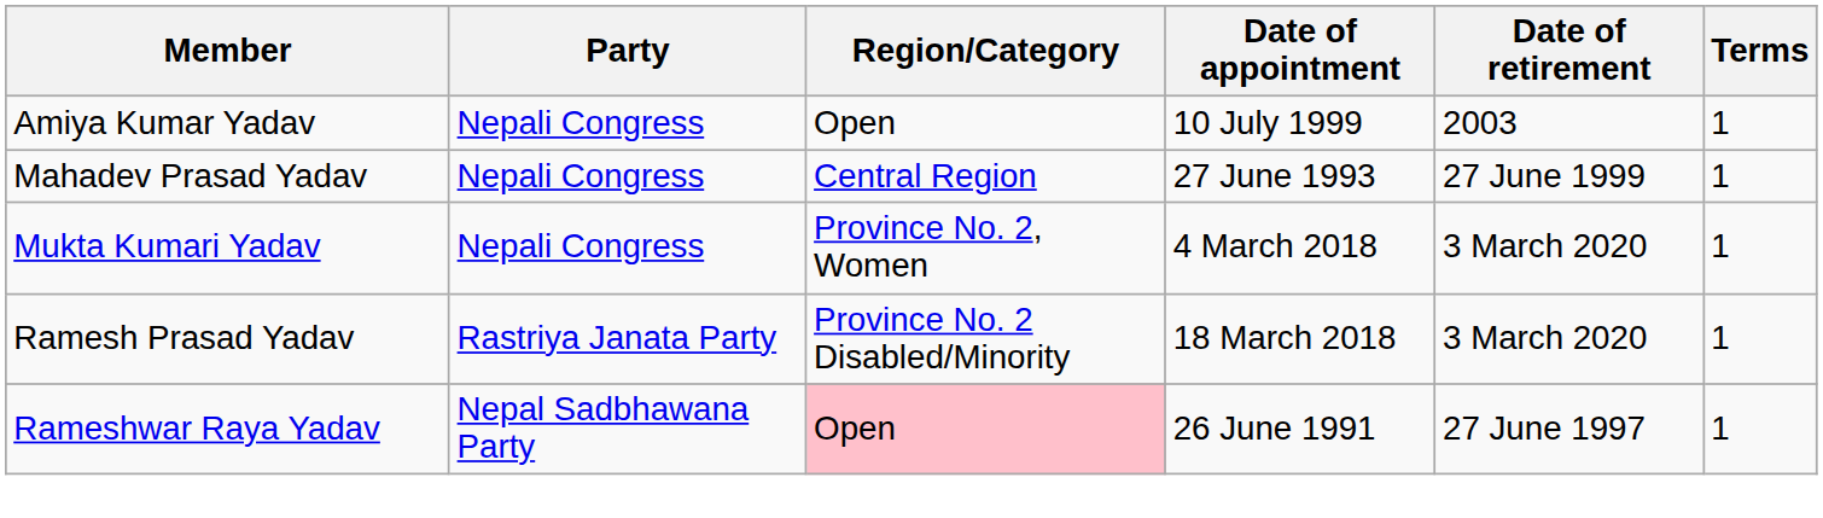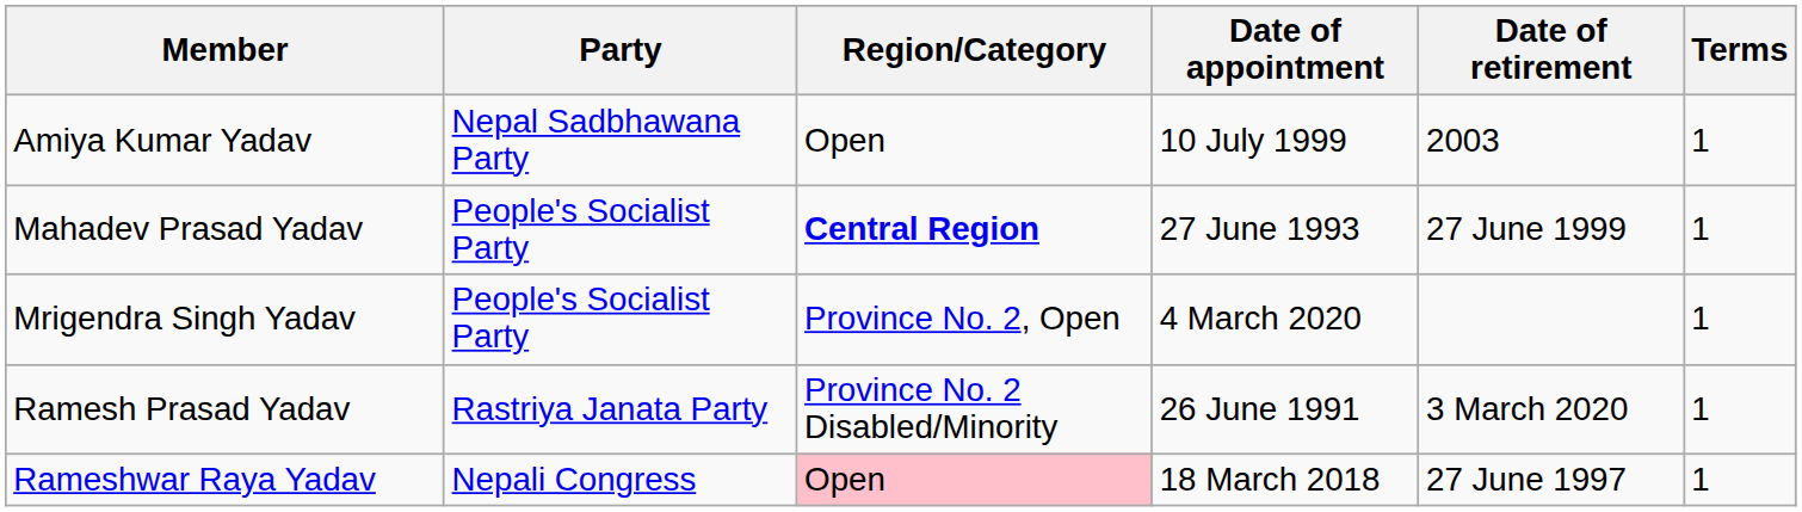 <table class="wikitable sortable">
 <tr>
 <th style="width: 25%;">Member</th>
 <th style="width: 20%;">Party</th>
 <th style="width: 20%;">Region/Category</th>
 <th style="width: 15%;">Date of appointment</th>
 <th style="width: 15%;">Date of retirement</th>
 <th style="width: 5%;">Terms</th>
 </tr>
 <tr>
 <td>Amiya Kumar Yadav</td>
-<td><a href='#'>Nepali Congress</a></td>
+<td><a href='#'>Nepal Sadbhawana Party</a></td>
 <td>Open</td>
 <td>10 July 1999</td>
 <td>2003</td>
 <td>1</td>
 </tr>
 <tr>
 <td>Mahadev Prasad Yadav</td>
-<td><a href='#'>Nepali Congress</a></td>
-<td><a href='#'>Central Region</a></td>
+<td><a href='#'>People's Socialist Party</a></td>
+<td><strong><a href='#'>Central Region</a></strong></td>
 <td>27 June 1993</td>
 <td>27 June 1999</td>
 <td>1</td>
 </tr>
 <tr>
-<td><a href='#'>Mukta Kumari Yadav</a></td>
-<td><a href='#'>Nepali Congress</a></td>
-<td><a href='#'>Province No. 2</a>, Women</td>
-<td>4 March 2018</td>
-<td>3 March 2020</td>
+<td>Mrigendra Singh Yadav</td>
+<td><a href='#'>People's Socialist Party</a></td>
+<td><a href='#'>Province No. 2</a>, Open</td>
+<td>4 March 2020</td>
+<td></td>
 <td>1</td>
 </tr>
 <tr>
 <td>Ramesh Prasad Yadav</td>
 <td><a href='#'>Rastriya Janata Party</a></td>
 <td><a href='#'>Province No. 2</a><br>Disabled/Minority</td>
-<td>18 March 2018</td>
+<td>26 June 1991</td>
 <td>3 March 2020</td>
 <td>1</td>
 </tr>
 <tr>
 <td><a href='#'>Rameshwar Raya Yadav</a></td>
-<td><a href='#'>Nepal Sadbhawana Party</a></td>
+<td><a href='#'>Nepali Congress</a></td>
 <td style="background: pink;">Open</td>
-<td>26 June 1991</td>
+<td>18 March 2018</td>
 <td>27 June 1997</td>
 <td>1</td>
 </tr>
 </table>
